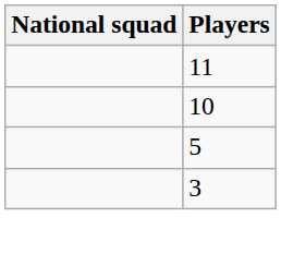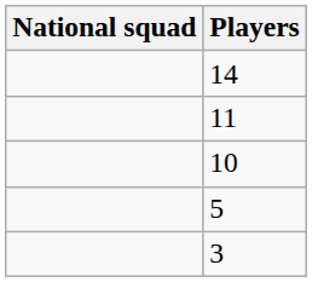 <table class="wikitable sortable">
 <tr>
 <th>National squad</th>
 <th>Players</th>
+</tr>
+<tr>
+<td></td>
+<td>14</td>
 </tr>
 <tr>
 <td></td>
 <td>11</td>
 </tr>
 <tr>
 <td></td>
 <td>10</td>
 </tr>
 <tr>
 <td></td>
 <td>5</td>
 </tr>
 <tr>
 <td></td>
 <td>3</td>
 </tr>
 </table>
